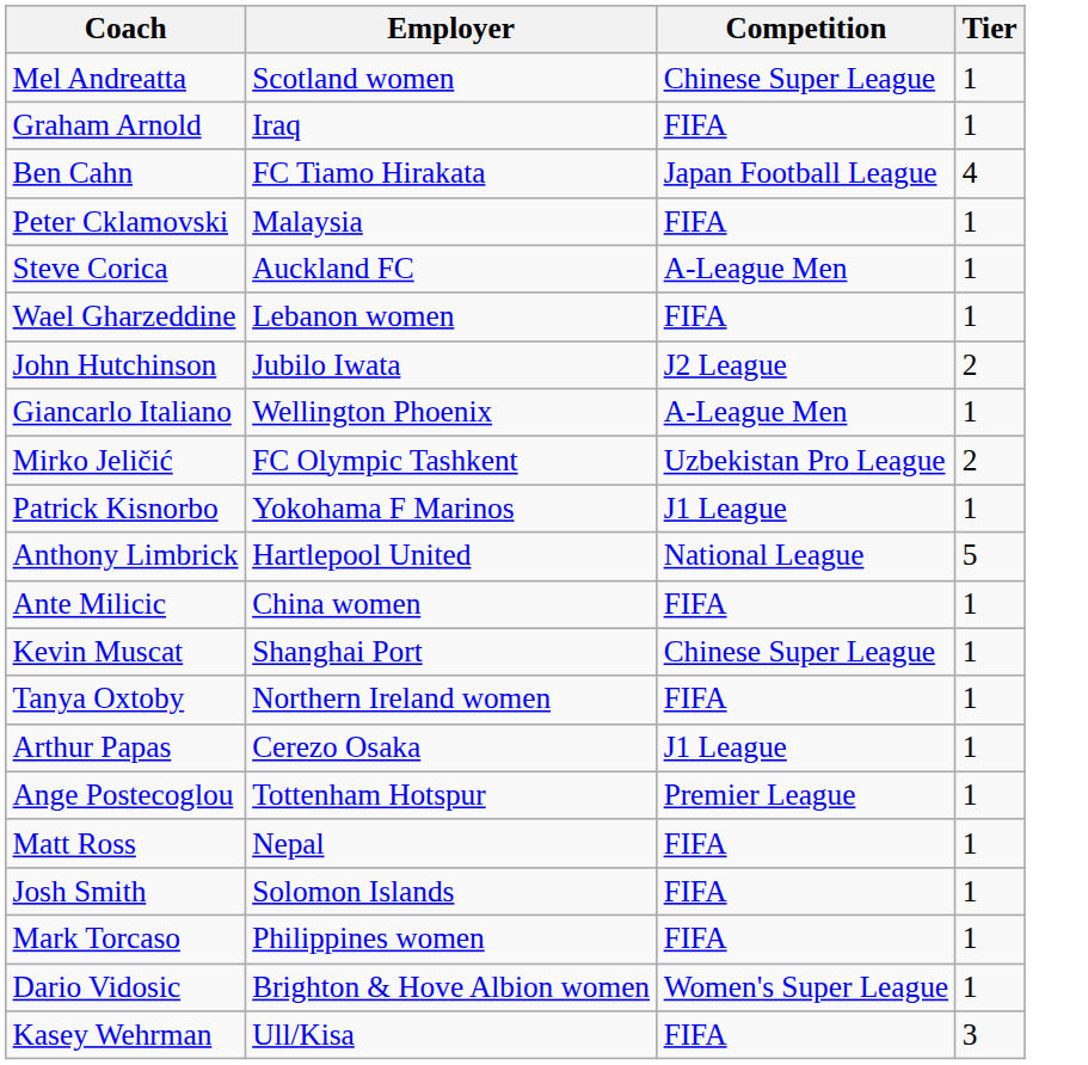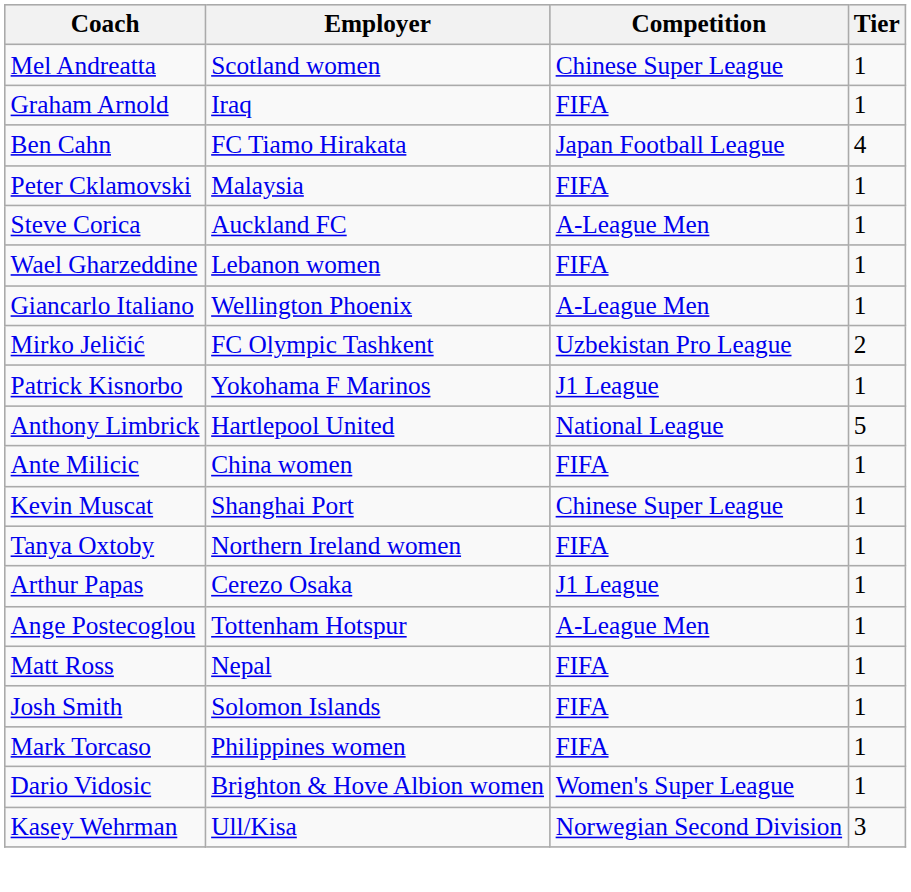 <table class="wikitable sortable">
 <tr>
 <th>Coach</th>
 <th>Employer</th>
 <th>Competition</th>
 <th>Tier</th>
 </tr>
 <tr>
 <td><a href='#'>Mel Andreatta</a></td>
 <td><a href='#'>Scotland women</a></td>
 <td> <a href='#'>Chinese Super League</a></td>
 <td>1</td>
 </tr>
 <tr>
 <td><a href='#'>Graham Arnold</a></td>
 <td><a href='#'>Iraq</a></td>
 <td> <a href='#'>FIFA</a></td>
 <td>1</td>
 </tr>
 <tr>
 <td><a href='#'>Ben Cahn</a></td>
 <td><a href='#'>FC Tiamo Hirakata</a></td>
 <td> <a href='#'>Japan Football League</a></td>
 <td>4</td>
 </tr>
 <tr>
 <td><a href='#'>Peter Cklamovski</a></td>
 <td><a href='#'>Malaysia</a></td>
 <td> <a href='#'>FIFA</a></td>
 <td>1</td>
 </tr>
 <tr>
 <td><a href='#'>Steve Corica</a></td>
 <td><a href='#'>Auckland FC</a></td>
 <td> <a href='#'>A-League Men</a></td>
 <td>1</td>
 </tr>
 <tr>
 <td><a href='#'>Wael Gharzeddine</a></td>
 <td><a href='#'>Lebanon women</a></td>
 <td> <a href='#'>FIFA</a></td>
 <td>1</td>
-</tr>
-<tr>
-<td><a href='#'>John Hutchinson</a></td>
-<td><a href='#'>Jubilo Iwata</a></td>
-<td> <a href='#'>J2 League</a></td>
-<td>2</td>
 </tr>
 <tr>
 <td><a href='#'>Giancarlo Italiano</a></td>
 <td><a href='#'>Wellington Phoenix</a></td>
 <td> <a href='#'>A-League Men</a></td>
 <td>1</td>
 </tr>
 <tr>
 <td><a href='#'>Mirko Jeličić</a></td>
 <td><a href='#'>FC Olympic Tashkent</a></td>
 <td> <a href='#'>Uzbekistan Pro League</a></td>
 <td>2</td>
 </tr>
 <tr>
 <td><a href='#'>Patrick Kisnorbo</a></td>
 <td><a href='#'>Yokohama F Marinos</a></td>
 <td> <a href='#'>J1 League</a></td>
 <td>1</td>
 </tr>
 <tr>
 <td><a href='#'>Anthony Limbrick</a></td>
 <td><a href='#'>Hartlepool United</a></td>
 <td> <a href='#'>National League</a></td>
 <td>5</td>
 </tr>
 <tr>
 <td><a href='#'>Ante Milicic</a></td>
 <td><a href='#'>China women</a></td>
 <td> <a href='#'>FIFA</a></td>
 <td>1</td>
 </tr>
 <tr>
 <td><a href='#'>Kevin Muscat</a></td>
 <td><a href='#'>Shanghai Port</a></td>
 <td> <a href='#'>Chinese Super League</a></td>
 <td>1</td>
 </tr>
 <tr>
 <td><a href='#'>Tanya Oxtoby</a></td>
 <td><a href='#'>Northern Ireland women</a></td>
 <td> <a href='#'>FIFA</a></td>
 <td>1</td>
 </tr>
 <tr>
 <td><a href='#'>Arthur Papas</a></td>
 <td><a href='#'>Cerezo Osaka</a></td>
 <td> <a href='#'>J1 League</a></td>
 <td>1</td>
 </tr>
 <tr>
 <td><a href='#'>Ange Postecoglou</a></td>
 <td><a href='#'>Tottenham Hotspur</a></td>
-<td> <a href='#'>Premier League</a></td>
+<td> <a href='#'>A-League Men</a></td>
 <td>1</td>
 </tr>
 <tr>
 <td><a href='#'>Matt Ross</a></td>
 <td><a href='#'>Nepal</a></td>
 <td> <a href='#'>FIFA</a></td>
 <td>1</td>
 </tr>
 <tr>
 <td><a href='#'>Josh Smith</a></td>
 <td><a href='#'>Solomon Islands</a></td>
 <td> <a href='#'>FIFA</a></td>
 <td>1</td>
 </tr>
 <tr>
 <td><a href='#'>Mark Torcaso</a></td>
 <td><a href='#'>Philippines women</a></td>
 <td> <a href='#'>FIFA</a></td>
 <td>1</td>
 </tr>
 <tr>
 <td><a href='#'>Dario Vidosic</a></td>
 <td><a href='#'>Brighton & Hove Albion women</a></td>
 <td> <a href='#'>Women's Super League</a></td>
 <td>1</td>
 </tr>
 <tr>
 <td><a href='#'>Kasey Wehrman</a></td>
 <td><a href='#'>Ull/Kisa</a></td>
-<td> <a href='#'>FIFA</a></td>
+<td>  <a href='#'>Norwegian Second Division</a></td>
 <td>3</td>
 </tr>
 </table>
